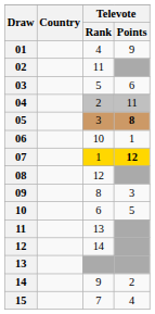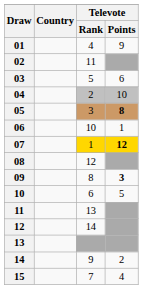 <table class="sortable wikitable collapsible plainrowheaders" style="text-align:center;">
 <tr>
 </tr>
 <tr>
 <th scope="col" rowspan="2">Draw</th>
 <th scope="col" rowspan="2">Country</th>
 <th scope="col" colspan="2">Televote</th>
 </tr>
 <tr>
 <th scope="col">Rank</th>
 <th scope="col" class="unsortable">Points</th>
 </tr>
 <tr>
 <th scope="row" style="text-align:center;">01</th>
 <td style="text-align:left;"></td>
 <td>4</td>
 <td>9</td>
 </tr>
 <tr>
 <th scope="row" style="text-align:center;">02</th>
 <td style="text-align:left;"></td>
 <td>11</td>
 <td style="background:#AAAAAA;"></td>
 </tr>
 <tr>
 <th scope="row" style="text-align:center;">03</th>
 <td style="text-align:left;"></td>
 <td>5</td>
 <td>6</td>
 </tr>
 <tr>
 <th scope="row" style="text-align:center;">04</th>
 <td style="text-align:left;"></td>
 <td style="background:silver;">2</td>
-<td style="background:silver;">11</td>
+<td style="background:silver;">10</td>
 </tr>
 <tr>
 <th scope="row" style="text-align:center;">05</th>
 <td style="text-align:left;"></td>
 <td style="background:#CC9966;">3</td>
 <td style="background:#CC9966;"><strong>8</strong></td>
 </tr>
 <tr>
 <th scope="row" style="text-align:center;">06</th>
 <td style="text-align:left;"></td>
 <td>10</td>
 <td>1</td>
 </tr>
 <tr>
 <th scope="row" style="text-align:center;">07</th>
 <td style="text-align:left;"></td>
 <td style="background:gold;">1</td>
 <td style="background:gold;"><strong>12</strong></td>
 </tr>
 <tr>
 <th scope="row" style="text-align:center;">08</th>
 <td style="text-align:left;"></td>
 <td>12</td>
 <td style="background:#AAAAAA;"></td>
 </tr>
 <tr>
 <th scope="row" style="text-align:center;">09</th>
 <td style="text-align:left;"></td>
 <td>8</td>
-<td>3</td>
+<td><strong>3</strong></td>
 </tr>
 <tr>
 <th scope="row" style="text-align:center;">10</th>
 <td style="text-align:left;"></td>
 <td>6</td>
 <td>5</td>
 </tr>
 <tr>
 <th scope="row" style="text-align:center;">11</th>
 <td style="text-align:left;"></td>
 <td>13</td>
 <td style="background:#AAAAAA;"></td>
 </tr>
 <tr>
 <th scope="row" style="text-align:center;">12</th>
 <td style="text-align:left;"></td>
 <td>14</td>
 <td style="background:#AAAAAA;"></td>
 </tr>
 <tr class="sortbottom">
 <th scope="row" style="text-align:center;">13</th>
 <td style="text-align:left;"></td>
 <td style="background:#AAAAAA;"></td>
 <td style="background:#AAAAAA;"></td>
 </tr>
 <tr>
 <th scope="row" style="text-align:center;">14</th>
 <td style="text-align:left;"></td>
 <td>9</td>
 <td>2</td>
 </tr>
 <tr>
 <th scope="row" style="text-align:center;">15</th>
 <td style="text-align:left;"></td>
 <td>7</td>
 <td>4</td>
 </tr>
 </table>
